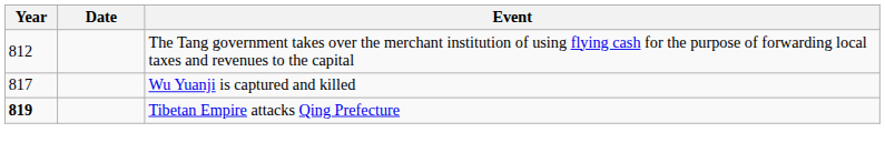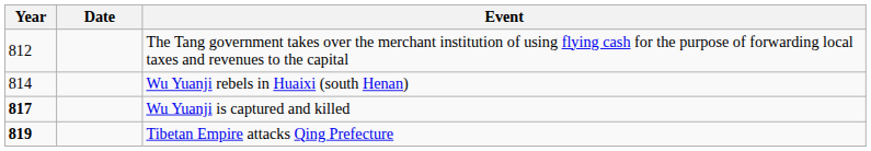 <table class="wikitable" width="100%">
 <tr>
 <th style="width:6%">Year</th>
 <th style="width:10%">Date</th>
 <th>Event</th>
 </tr>
 <tr>
 <td>812</td>
 <td></td>
 <td>The Tang government takes over the merchant institution of using <a href='#'>flying cash</a> for the purpose of forwarding local taxes and revenues to the capital</td>
 </tr>
 <tr>
-<td>817</td>
+<td>814</td>
+<td></td>
+<td><a href='#'>Wu Yuanji</a> rebels in <a href='#'>Huaixi</a> (south <a href='#'>Henan</a>)</td>
+</tr>
+<tr>
+<td><strong>817</strong></td>
 <td></td>
 <td><a href='#'>Wu Yuanji</a> is captured and killed</td>
 </tr>
 <tr>
 <td><strong>819</strong></td>
 <td></td>
 <td><a href='#'>Tibetan Empire</a> attacks <a href='#'>Qing Prefecture</a></td>
 </tr>
 </table>
